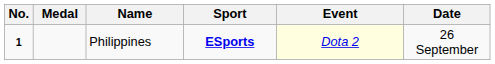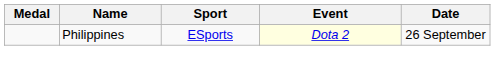 <table class="wikitable" style="font-size:100%; text-align:center;">
 <tr>
-<th width="30">No.</th>
 <th width="65">Medal</th>
 <th width="130">Name</th>
 <th width="130">Sport</th>
 <th width="200">Event</th>
 <th width="110">Date</th>
 </tr>
 <tr>
-<td><small><strong>1</strong></small></td>
 <td></td>
 <td align=left>Philippines</td>
-<td><strong><a href='#'>ESports</a></strong></td>
+<td><a href='#'>ESports</a></td>
 <td style="background: lightyellow;"><em><a href='#'>Dota 2</a></em></td>
 <td>26 September</td>
 </tr>
 </table>
